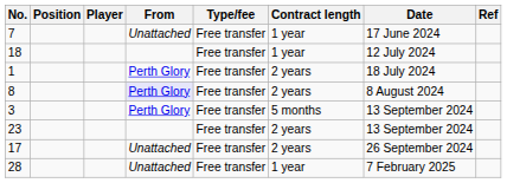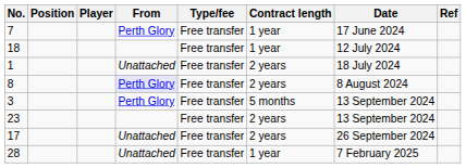 <table class="wikitable plainrowheaders sortable" style="text-align:center; text-align:left">
 <tr>
 <th scope="col">No.</th>
 <th scope="col">Position</th>
 <th scope="col">Player</th>
 <th scope="col">From</th>
 <th scope="col">Type/fee</th>
 <th scope="col">Contract length</th>
 <th scope="col">Date</th>
 <th scope="col" class="unsortable">Ref</th>
 </tr>
 <tr>
 <td>7</td>
 <td></td>
 <td align=left></td>
-<td><em>Unattached</em></td>
+<td><a href='#'>Perth Glory</a></td>
 <td>Free transfer</td>
 <td>1 year</td>
 <td>17 June 2024</td>
 <td></td>
 </tr>
 <tr>
 <td>18</td>
 <td></td>
 <td align=left></td>
 <td></td>
 <td>Free transfer</td>
 <td>1 year</td>
 <td>12 July 2024</td>
 <td></td>
 </tr>
 <tr>
 <td>1</td>
 <td></td>
 <td align=left></td>
-<td><a href='#'>Perth Glory</a></td>
+<td><em>Unattached</em></td>
 <td>Free transfer</td>
 <td>2 years</td>
 <td>18 July 2024</td>
 <td></td>
 </tr>
 <tr>
 <td>8</td>
 <td></td>
 <td align=left></td>
 <td style="background: lavender;"><a href='#'>Perth Glory</a></td>
 <td>Free transfer</td>
 <td>2 years</td>
 <td>8 August 2024</td>
 <td></td>
 </tr>
 <tr>
 <td>3</td>
 <td></td>
 <td align=left></td>
 <td><a href='#'>Perth Glory</a></td>
 <td>Free transfer</td>
 <td>5 months</td>
 <td>13 September 2024</td>
 <td></td>
 </tr>
 <tr>
 <td>23</td>
 <td></td>
 <td align=left></td>
 <td></td>
 <td>Free transfer</td>
 <td>2 years</td>
 <td>13 September 2024</td>
 <td></td>
 </tr>
 <tr>
 <td>17</td>
 <td></td>
 <td align=left></td>
 <td><em>Unattached</em></td>
 <td>Free transfer</td>
 <td>2 years</td>
 <td>26 September 2024</td>
 <td></td>
 </tr>
 <tr>
 <td>28</td>
 <td></td>
 <td align=left></td>
 <td><em>Unattached</em></td>
 <td>Free transfer</td>
 <td>1 year</td>
 <td>7 February 2025</td>
 <td></td>
 </tr>
 </table>
